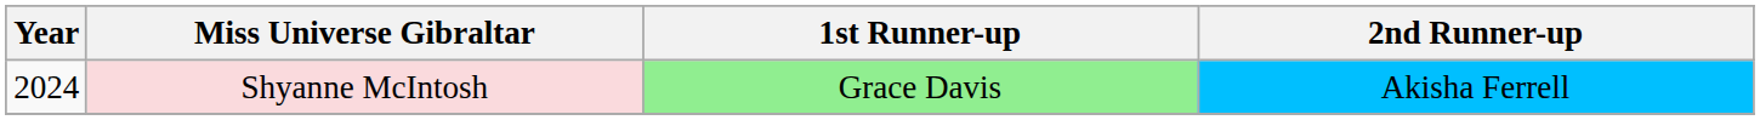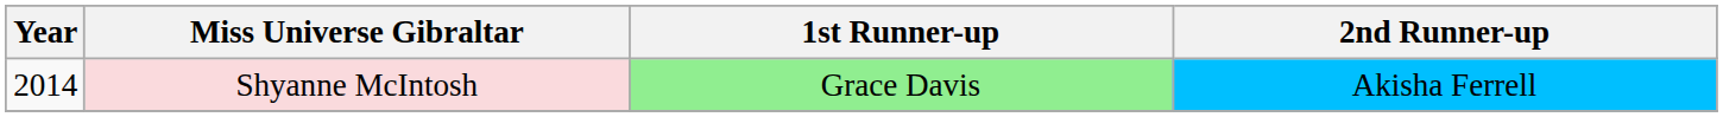 <table class="wikitable sortable" style="font-size:95%; text-align:center;">
 <tr>
 <th !width="60">Year</th>
 <th width="250">Miss Universe Gibraltar</th>
 <th width="250">1st Runner-up</th>
 <th width="250">2nd Runner-up</th>
 </tr>
 <tr>
-<td>2024</td>
+<td>2014</td>
 <td style="background:#fadadd;">Shyanne McIntosh</td>
 <td style="background: lightgreen;">Grace Davis</td>
 <td style="background:#00BFFF;">Akisha Ferrell</td>
 </tr>
 <tr>
 </tr>
 </table>
